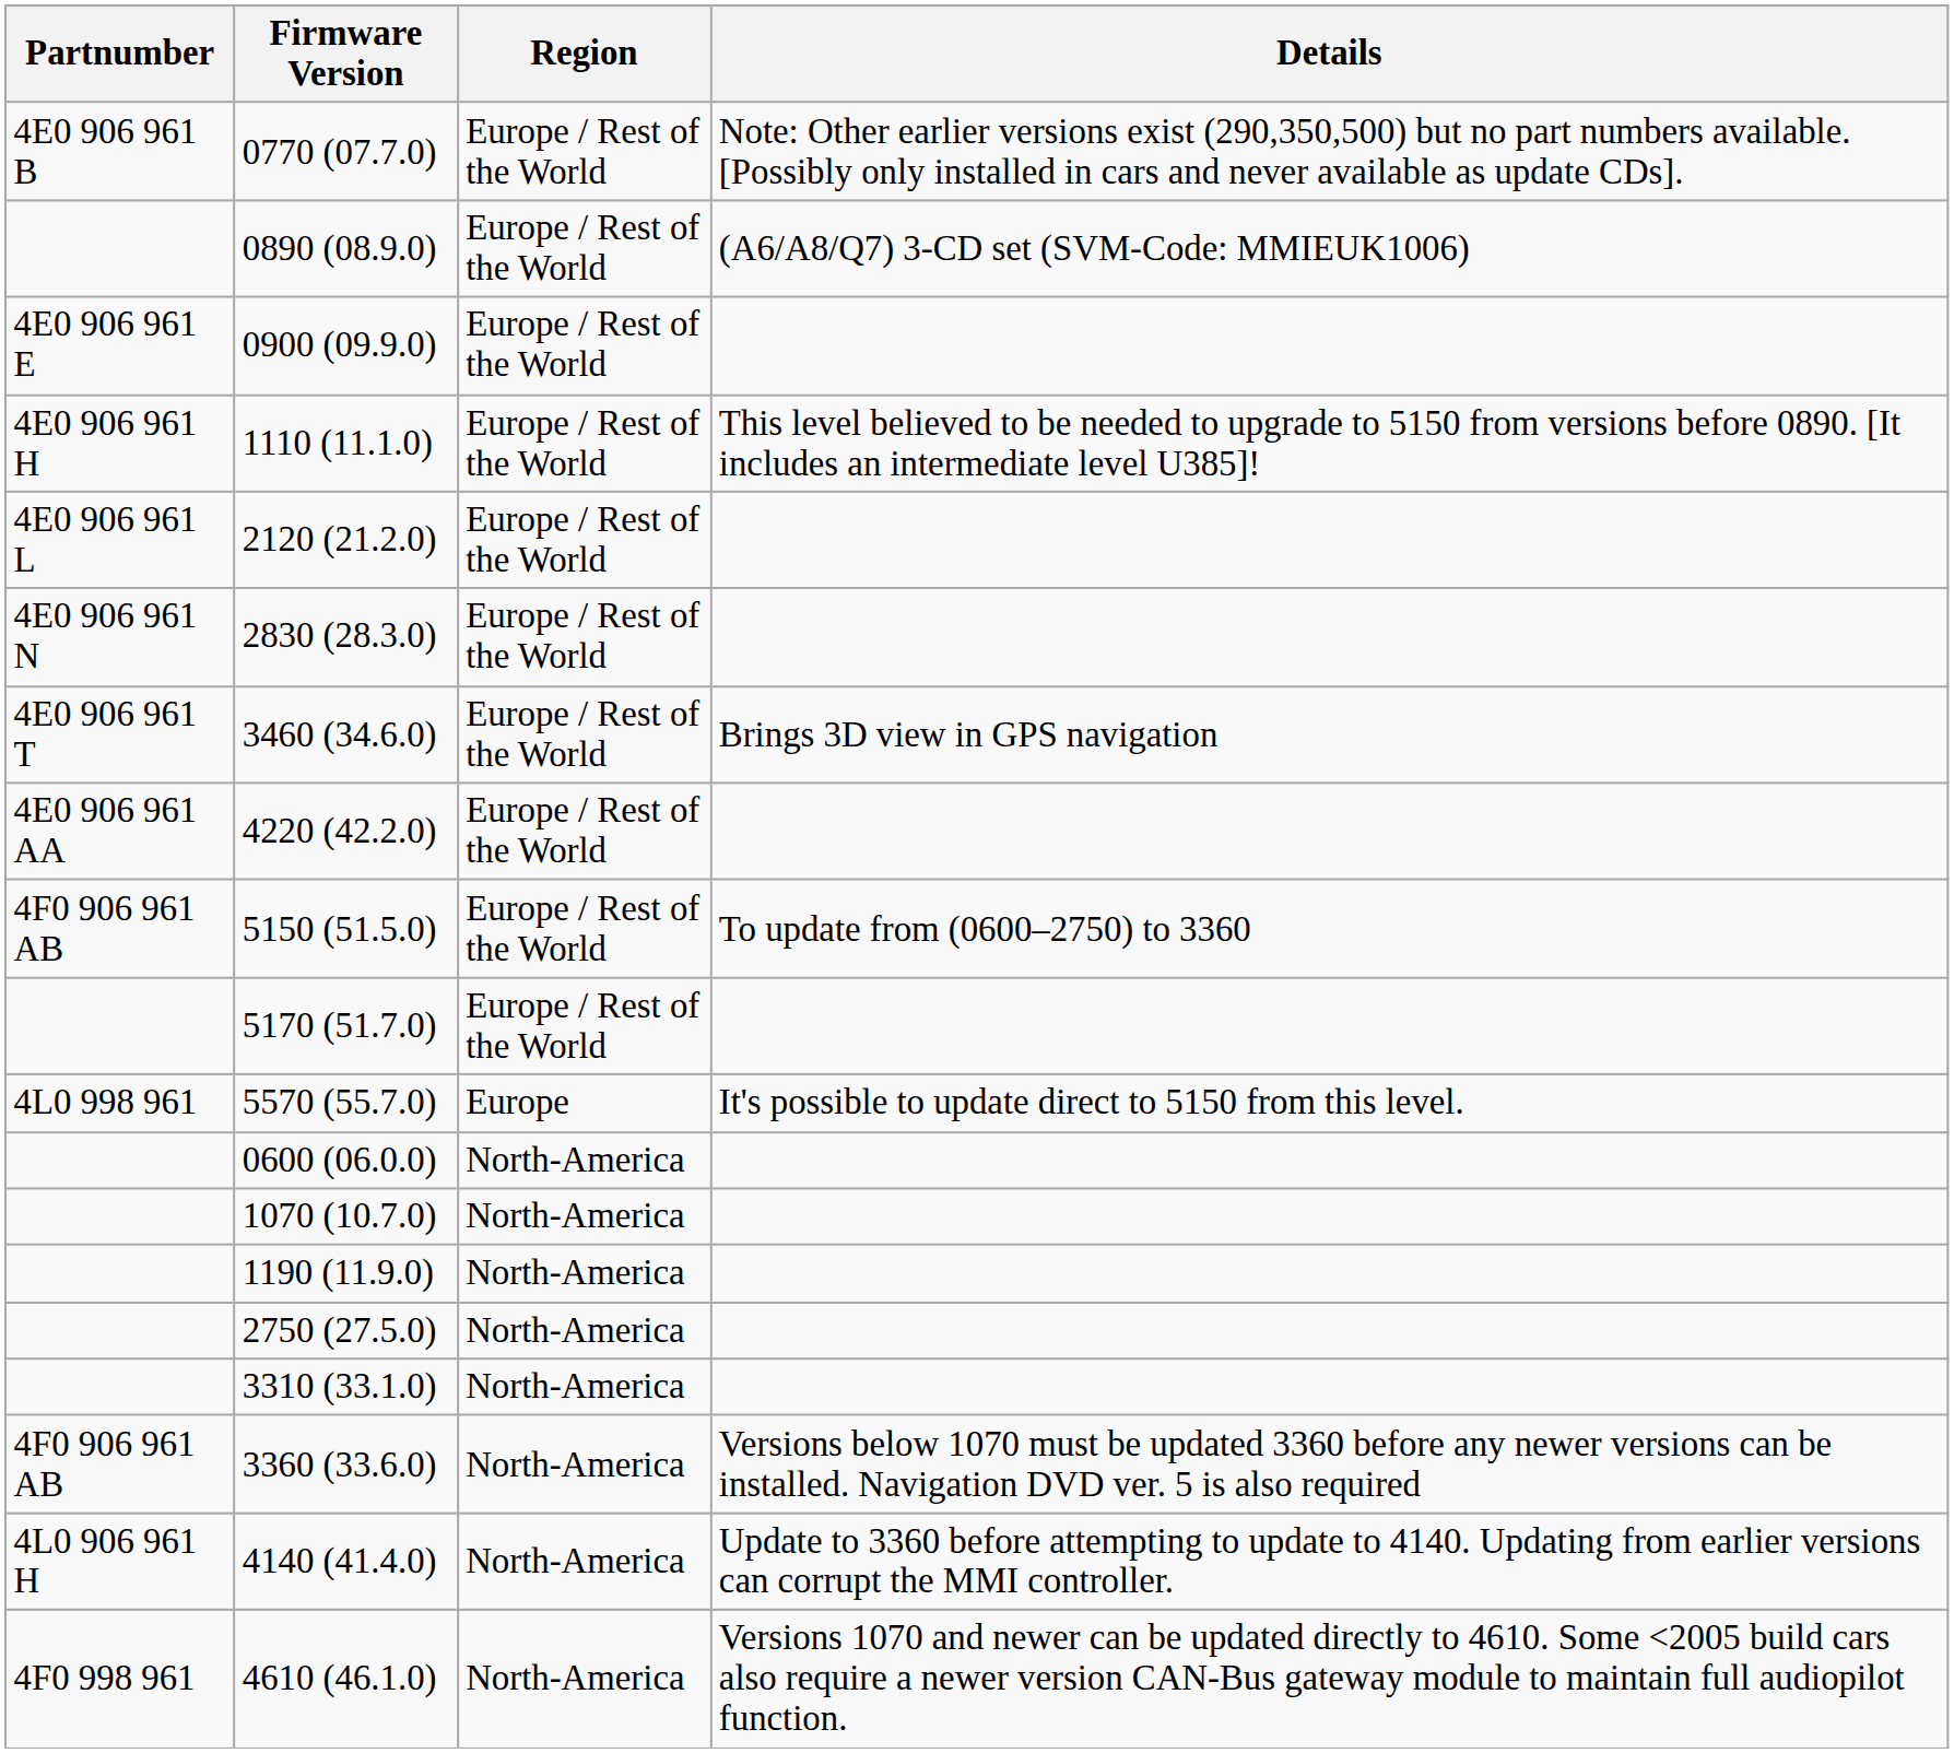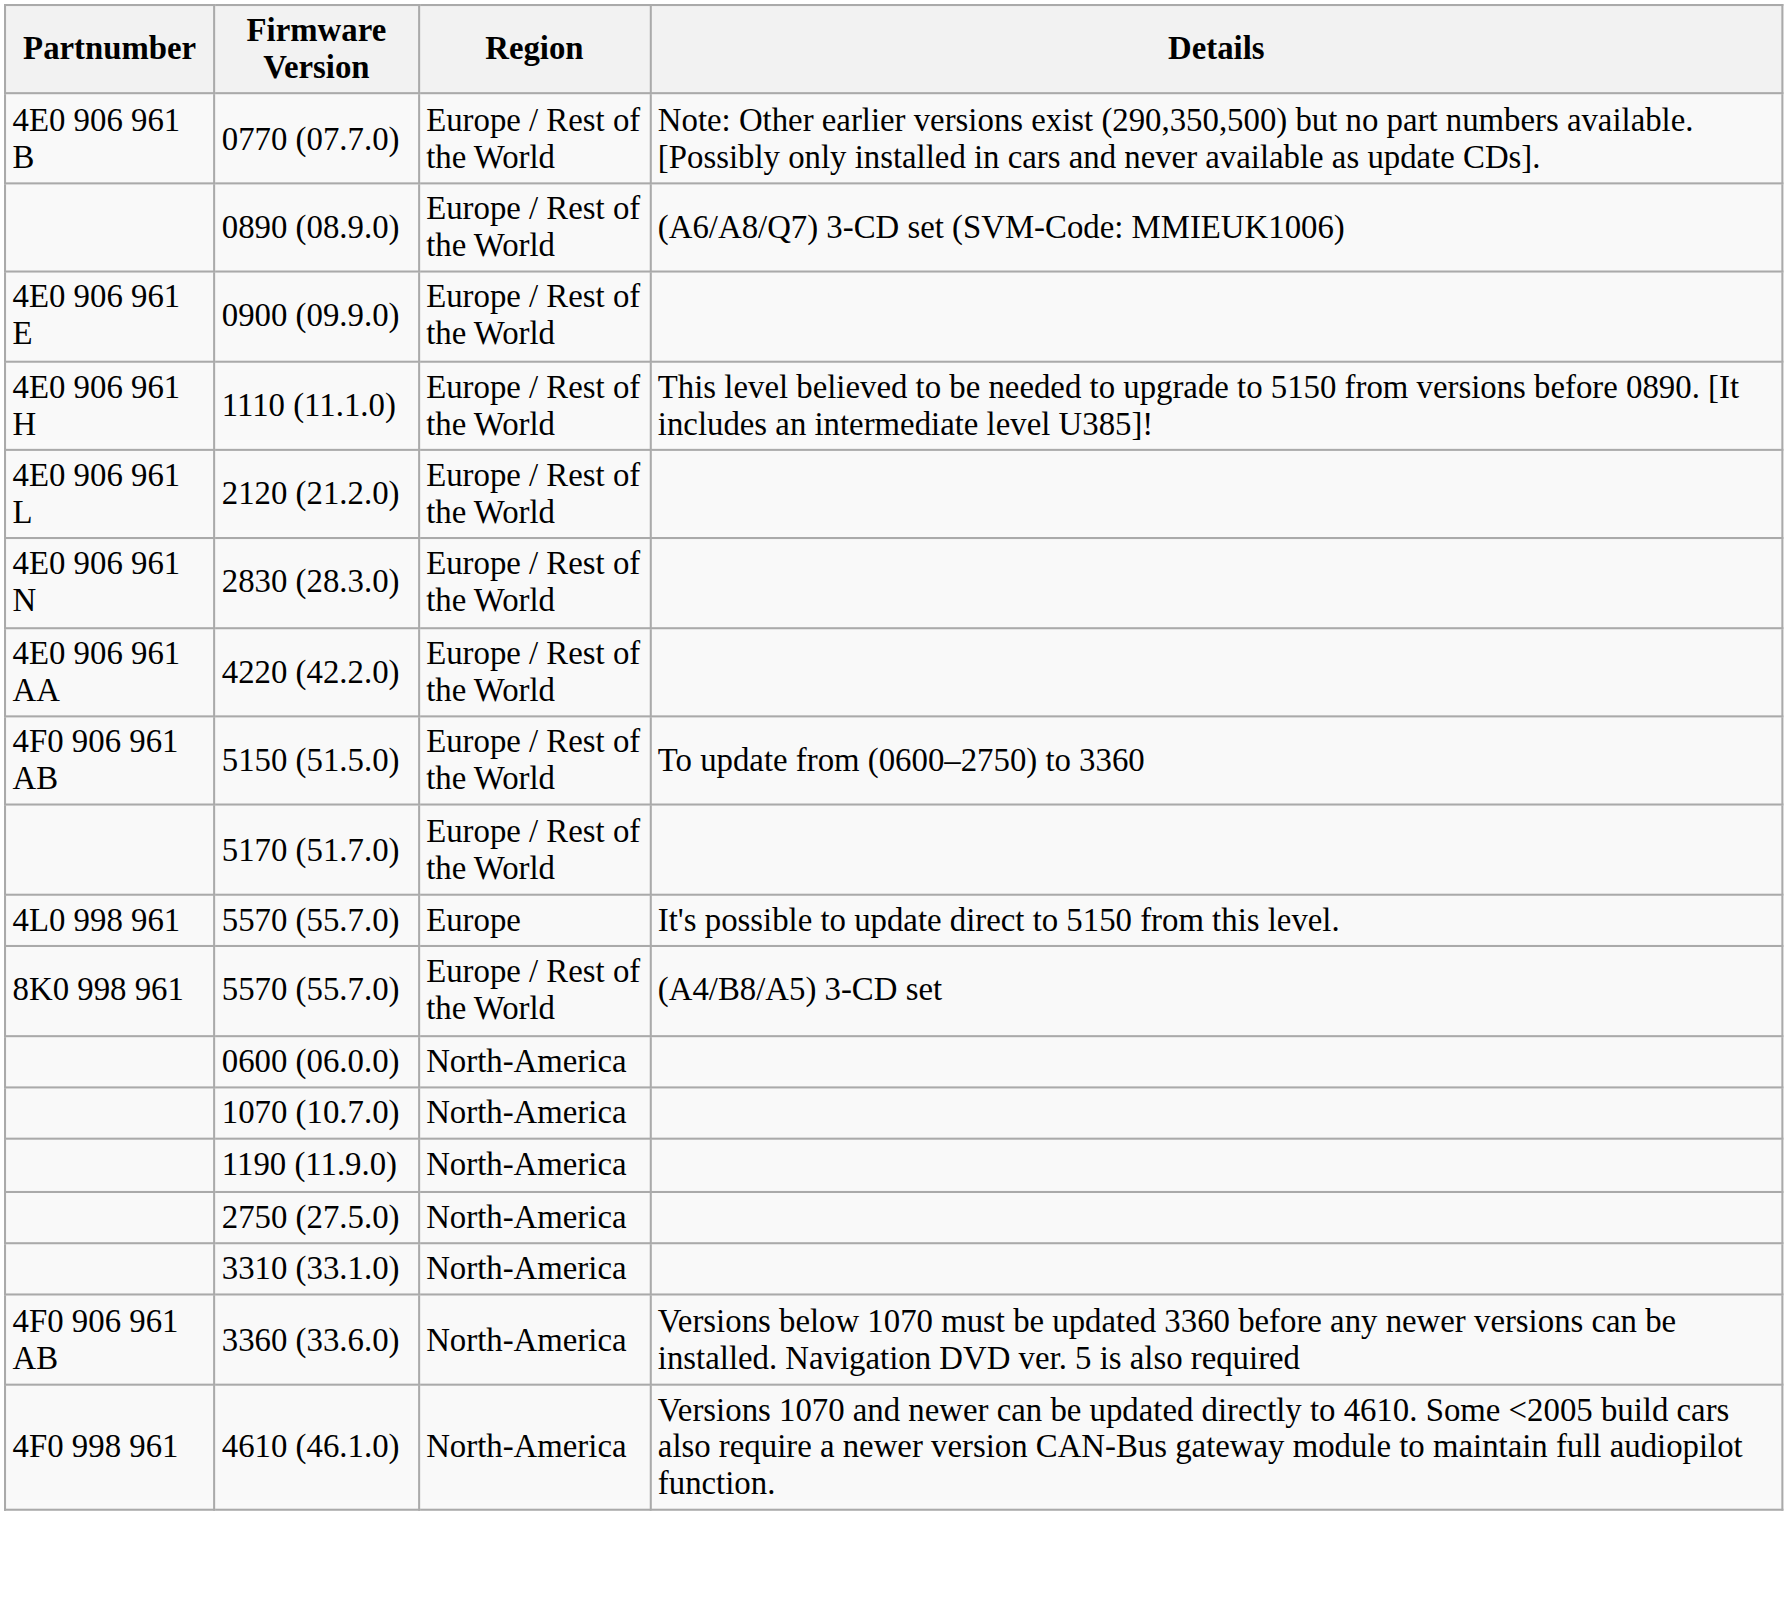 <table class="wikitable sortable sticky-header">
 <tr>
 <th>Partnumber</th>
 <th>Firmware Version</th>
 <th>Region</th>
 <th>Details</th>
 </tr>
 <tr>
 <td>4E0 906 961 B</td>
 <td>0770 (07.7.0)</td>
 <td>Europe / Rest of the World</td>
 <td>Note:  Other earlier versions exist (290,350,500) but no part numbers available.  [Possibly only installed in cars and never available as update CDs].</td>
 </tr>
 <tr>
 <td></td>
 <td>0890 (08.9.0)</td>
 <td>Europe / Rest of the World</td>
 <td>(A6/A8/Q7) 3-CD set (SVM-Code: MMIEUK1006)</td>
 </tr>
 <tr>
 <td>4E0 906 961 E</td>
 <td>0900 (09.9.0)</td>
 <td>Europe / Rest of the World</td>
 <td></td>
 </tr>
 <tr>
 <td>4E0 906 961 H</td>
 <td>1110 (11.1.0)</td>
 <td>Europe / Rest of the World</td>
 <td>This level believed to be needed to upgrade to 5150 from versions before 0890. [It includes an intermediate level U385]!</td>
 </tr>
 <tr>
 <td>4E0 906 961 L</td>
 <td>2120 (21.2.0)</td>
 <td>Europe / Rest of the World</td>
 <td></td>
 </tr>
 <tr>
 <td>4E0 906 961 N</td>
 <td>2830 (28.3.0)</td>
 <td>Europe / Rest of the World</td>
 <td></td>
 </tr>
 <tr>
-<td>4E0 906 961 T</td>
-<td>3460 (34.6.0)</td>
-<td>Europe / Rest of the World</td>
-<td>Brings 3D view in GPS navigation</td>
-</tr>
-<tr>
 <td>4E0 906 961 AA</td>
 <td>4220 (42.2.0)</td>
 <td>Europe / Rest of the World</td>
 <td></td>
 </tr>
 <tr>
 <td>4F0 906 961 AB</td>
 <td>5150 (51.5.0)</td>
 <td>Europe / Rest of the World</td>
 <td>To update from (0600–2750) to 3360 </td>
 </tr>
 <tr>
 <td></td>
 <td>5170 (51.7.0)</td>
 <td>Europe / Rest of the World</td>
 <td></td>
 </tr>
 <tr>
 <td>4L0 998 961</td>
 <td>5570 (55.7.0)</td>
 <td>Europe</td>
 <td>It's possible to update direct to 5150 from this level.</td>
+</tr>
+<tr>
+<td>8K0 998 961</td>
+<td>5570 (55.7.0)</td>
+<td>Europe / Rest of the World</td>
+<td>(A4/B8/A5) 3-CD set</td>
 </tr>
 <tr>
 <td></td>
 <td>0600 (06.0.0)</td>
 <td>North-America</td>
 <td></td>
 </tr>
 <tr>
 <td></td>
 <td>1070 (10.7.0)</td>
 <td>North-America</td>
 <td></td>
 </tr>
 <tr>
 <td></td>
 <td>1190 (11.9.0)</td>
 <td>North-America</td>
 <td></td>
 </tr>
 <tr>
 <td></td>
 <td>2750 (27.5.0)</td>
 <td>North-America</td>
 <td></td>
 </tr>
 <tr>
 <td></td>
 <td>3310 (33.1.0)</td>
 <td>North-America</td>
 <td></td>
 </tr>
 <tr>
 <td>4F0 906 961 AB</td>
 <td>3360 (33.6.0)</td>
 <td>North-America</td>
 <td>Versions below 1070 must be updated 3360 before any newer versions can be installed. Navigation DVD ver. 5 is also required</td>
 </tr>
 <tr>
-<td>4L0 906 961 H</td>
-<td>4140 (41.4.0)</td>
-<td>North-America</td>
-<td>Update to 3360 before attempting to update to 4140. Updating from earlier versions can corrupt the MMI controller.</td>
-</tr>
-<tr>
 <td>4F0 998 961</td>
 <td>4610 (46.1.0)</td>
 <td>North-America</td>
 <td>Versions 1070 and newer can be updated directly to 4610. Some <2005 build cars also require a newer version CAN-Bus gateway module to maintain full audiopilot function.</td>
 </tr>
 </table>
